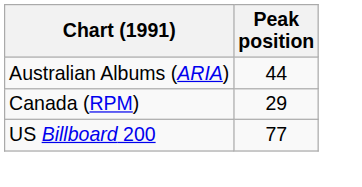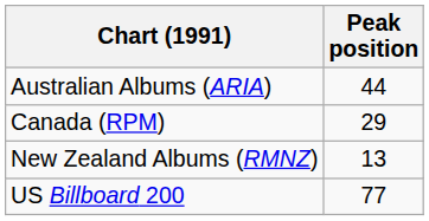 <table class="wikitable">
 <tr>
 <th>Chart (1991)</th>
 <th>Peak<br>position</th>
 </tr>
 <tr>
 <td>Australian Albums (<a href='#'><em>ARIA</em></a>)</td>
 <td style="text-align:center;">44</td>
 </tr>
 <tr>
 <td>Canada (<a href='#'>RPM</a>)</td>
 <td style="text-align:center;">29</td>
 </tr>
 <tr>
+<td>New Zealand Albums (<a href='#'><em>RMNZ</em></a>)</td>
+<td style="text-align:center;">13</td>
+</tr>
+<tr>
 <td>US <a href='#'><em>Billboard</em> 200</a></td>
 <td style="text-align:center;">77</td>
 </tr>
 </table>
